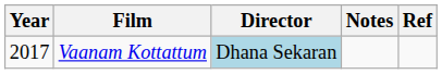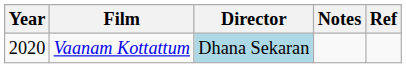 <table class="wikitable sortable">
 <tr style="background:#ccc; text-align:center;">
 <th>Year</th>
 <th>Film</th>
 <th>Director</th>
 <th>Notes</th>
 <th>Ref</th>
 </tr>
 <tr>
-<td>2017</td>
+<td>2020</td>
 <td><em><a href='#'>Vaanam Kottattum</a></em></td>
 <td style="background: lightblue;">Dhana Sekaran</td>
 <td></td>
 <td></td>
 </tr>
 </table>
